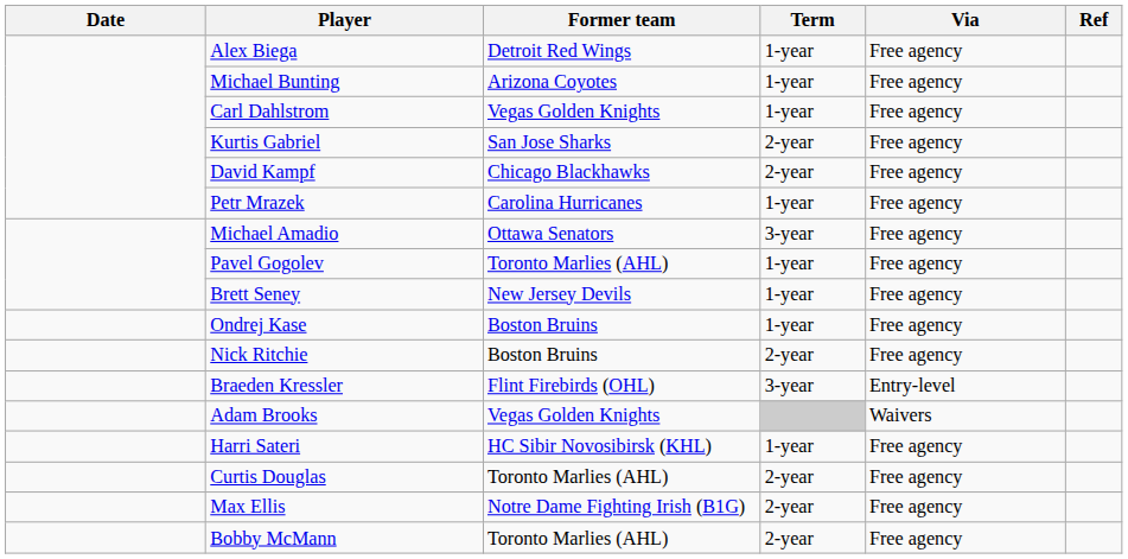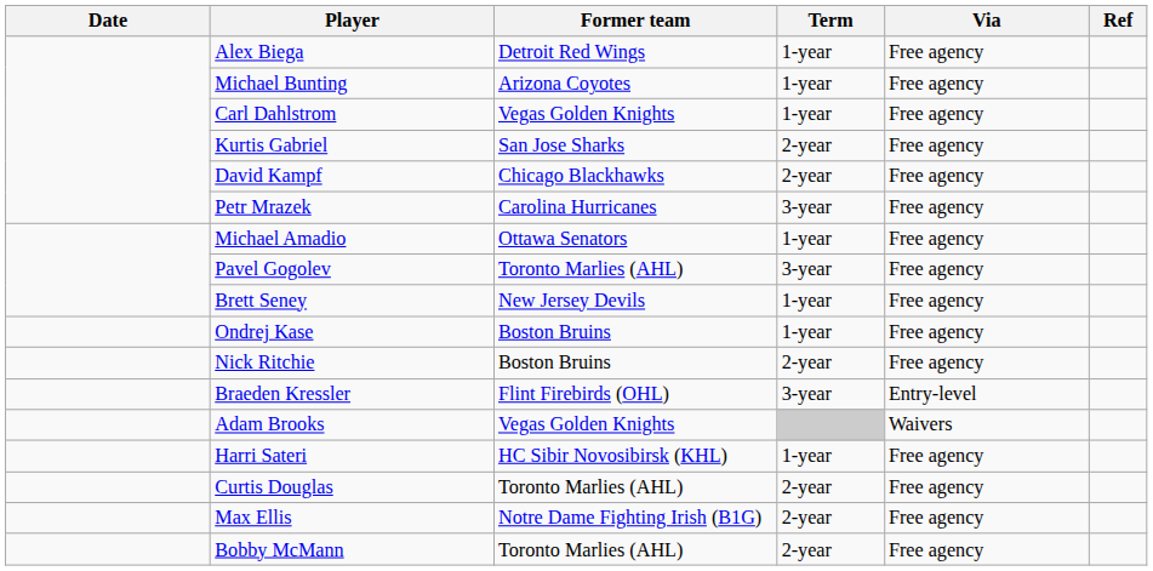 <table class="wikitable">
 <tr style="background:#ddd; text-align:center;">
 <th style="width: 10em;">Date</th>
 <th style="width: 14em;">Player</th>
 <th style="width: 14em;">Former team</th>
 <th style="width: 5em;">Term</th>
 <th style="width: 10em;">Via</th>
 <th style="width: 2.5em;">Ref</th>
 </tr>
 <tr>
 <td rowspan=6></td>
 <td><a href='#'>Alex Biega</a></td>
 <td><a href='#'>Detroit Red Wings</a></td>
 <td>1-year</td>
 <td>Free agency</td>
 <td></td>
 </tr>
 <tr>
 <td><a href='#'>Michael Bunting</a></td>
 <td><a href='#'>Arizona Coyotes</a></td>
 <td>1-year</td>
 <td>Free agency</td>
 <td></td>
 </tr>
 <tr>
 <td><a href='#'>Carl Dahlstrom</a></td>
 <td><a href='#'>Vegas Golden Knights</a></td>
 <td>1-year</td>
 <td>Free agency</td>
 <td></td>
 </tr>
 <tr>
 <td><a href='#'>Kurtis Gabriel</a></td>
 <td><a href='#'>San Jose Sharks</a></td>
 <td>2-year</td>
 <td>Free agency</td>
 <td></td>
 </tr>
 <tr>
 <td><a href='#'>David Kampf</a></td>
 <td><a href='#'>Chicago Blackhawks</a></td>
 <td>2-year</td>
 <td>Free agency</td>
 <td></td>
 </tr>
 <tr>
 <td><a href='#'>Petr Mrazek</a></td>
 <td><a href='#'>Carolina Hurricanes</a></td>
-<td>1-year</td>
+<td>3-year</td>
 <td>Free agency</td>
 <td></td>
 </tr>
 <tr>
 <td rowspan=3></td>
 <td><a href='#'>Michael Amadio</a></td>
 <td><a href='#'>Ottawa Senators</a></td>
-<td>3-year</td>
+<td>1-year</td>
 <td>Free agency</td>
 <td></td>
 </tr>
 <tr>
 <td><a href='#'>Pavel Gogolev</a></td>
 <td><a href='#'>Toronto Marlies</a> (<a href='#'>AHL</a>)</td>
-<td>1-year</td>
+<td>3-year</td>
 <td>Free agency</td>
 <td></td>
 </tr>
 <tr>
 <td><a href='#'>Brett Seney</a></td>
 <td><a href='#'>New Jersey Devils</a></td>
 <td>1-year</td>
 <td>Free agency</td>
 <td></td>
 </tr>
 <tr>
 <td></td>
 <td><a href='#'>Ondrej Kase</a></td>
 <td><a href='#'>Boston Bruins</a></td>
 <td>1-year</td>
 <td>Free agency</td>
 <td></td>
 </tr>
 <tr>
 <td></td>
 <td><a href='#'>Nick Ritchie</a></td>
 <td>Boston Bruins</td>
 <td>2-year</td>
 <td>Free agency</td>
 <td></td>
 </tr>
 <tr>
 <td></td>
 <td><a href='#'>Braeden Kressler</a></td>
 <td><a href='#'>Flint Firebirds</a> (<a href='#'>OHL</a>)</td>
 <td>3-year</td>
 <td>Entry-level</td>
 <td></td>
 </tr>
 <tr>
 <td></td>
 <td><a href='#'>Adam Brooks</a></td>
 <td><a href='#'>Vegas Golden Knights</a></td>
 <td style="background:#ccc;"></td>
 <td>Waivers</td>
 <td></td>
 </tr>
 <tr>
 <td></td>
 <td><a href='#'>Harri Sateri</a></td>
 <td><a href='#'>HC Sibir Novosibirsk</a> (<a href='#'>KHL</a>)</td>
 <td>1-year</td>
 <td>Free agency</td>
 <td></td>
 </tr>
 <tr>
 <td></td>
 <td><a href='#'>Curtis Douglas</a></td>
 <td>Toronto Marlies (AHL)</td>
 <td>2-year</td>
 <td>Free agency</td>
 <td></td>
 </tr>
 <tr>
 <td></td>
 <td><a href='#'>Max Ellis</a></td>
 <td><a href='#'>Notre Dame Fighting Irish</a> (<a href='#'>B1G</a>)</td>
 <td>2-year</td>
 <td>Free agency</td>
 <td></td>
 </tr>
 <tr>
 <td></td>
 <td><a href='#'>Bobby McMann</a></td>
 <td>Toronto Marlies (AHL)</td>
 <td>2-year</td>
 <td>Free agency</td>
 <td></td>
 </tr>
 </table>
